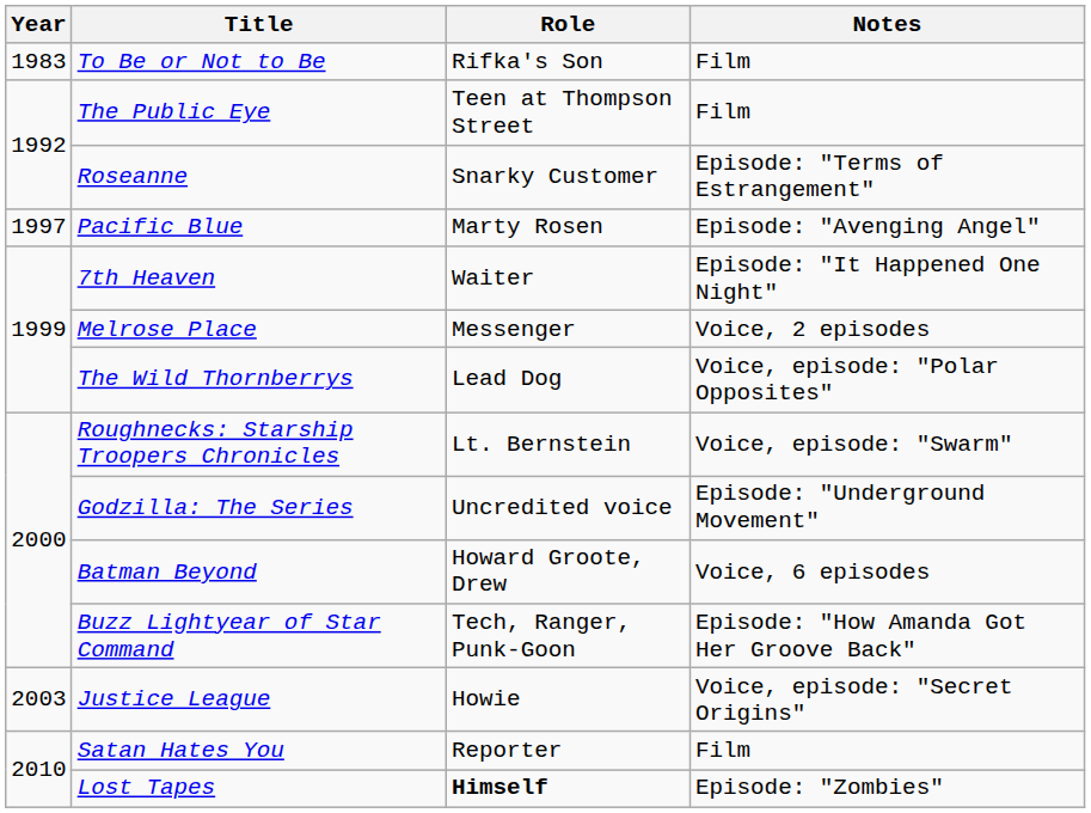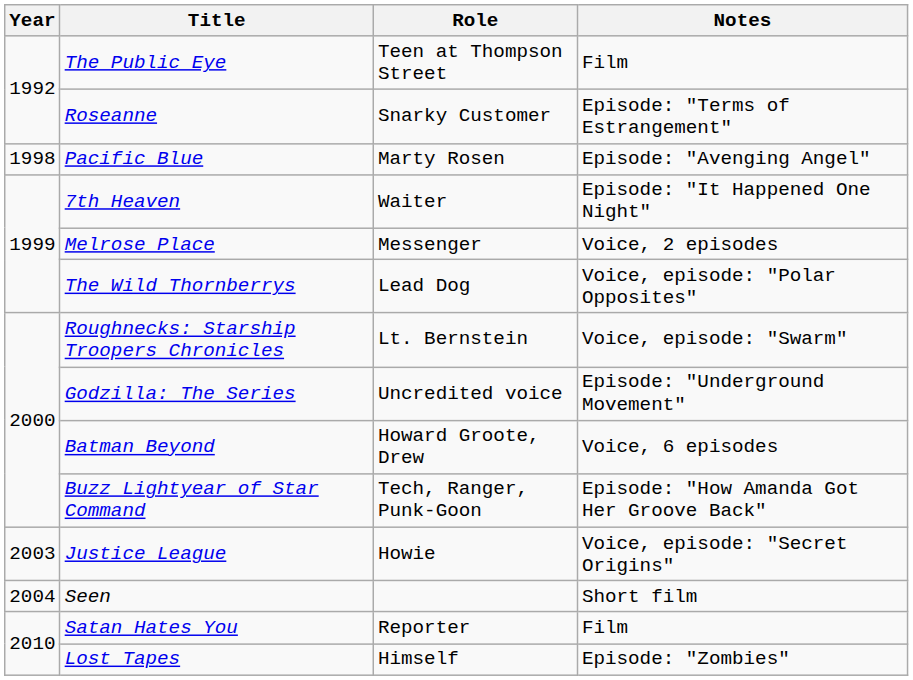 <table class="wikitable">
 <tr>
 <th>Year</th>
 <th>Title</th>
 <th>Role</th>
 <th>Notes</th>
-</tr>
-<tr>
-<td>1983</td>
-<td><em><a href='#'>To Be or Not to Be</a></em></td>
-<td>Rifka's Son</td>
-<td>Film</td>
 </tr>
 <tr>
 <td rowspan="2">1992</td>
 <td><em><a href='#'>The Public Eye</a></em></td>
 <td>Teen at Thompson Street</td>
 <td>Film</td>
 </tr>
 <tr>
 <td><em><a href='#'>Roseanne</a></em></td>
 <td>Snarky Customer</td>
 <td>Episode: "Terms of Estrangement"</td>
 </tr>
 <tr>
-<td>1997</td>
+<td>1998</td>
 <td><em><a href='#'>Pacific Blue</a></em></td>
 <td>Marty Rosen</td>
 <td>Episode: "Avenging Angel"</td>
 </tr>
 <tr>
 <td rowspan="3">1999</td>
 <td><em><a href='#'>7th Heaven</a></em></td>
 <td>Waiter</td>
 <td>Episode: "It Happened One Night"</td>
 </tr>
 <tr>
 <td><em><a href='#'>Melrose Place</a></em></td>
 <td>Messenger</td>
 <td>Voice, 2 episodes</td>
 </tr>
 <tr>
 <td><em><a href='#'>The Wild Thornberrys</a></em></td>
 <td>Lead Dog</td>
 <td>Voice, episode: "Polar Opposites"</td>
 </tr>
 <tr>
 <td rowspan="4">2000</td>
 <td><em><a href='#'>Roughnecks: Starship Troopers Chronicles</a></em></td>
 <td>Lt. Bernstein</td>
 <td>Voice, episode: "Swarm"</td>
 </tr>
 <tr>
 <td><em><a href='#'>Godzilla: The Series</a></em></td>
 <td>Uncredited voice</td>
 <td>Episode: "Underground Movement"</td>
 </tr>
 <tr>
 <td><em><a href='#'>Batman Beyond</a></em></td>
 <td>Howard Groote, Drew</td>
 <td>Voice, 6 episodes</td>
 </tr>
 <tr>
 <td><em><a href='#'>Buzz Lightyear of Star Command</a></em></td>
 <td>Tech, Ranger, Punk-Goon</td>
 <td>Episode: "How Amanda Got Her Groove Back"</td>
 </tr>
 <tr>
 <td>2003</td>
 <td><em><a href='#'>Justice League</a></em></td>
 <td>Howie</td>
 <td>Voice, episode: "Secret Origins"</td>
 </tr>
 <tr>
+<td>2004</td>
+<td><em>Seen</em></td>
+<td></td>
+<td>Short film</td>
+</tr>
+<tr>
 <td rowspan="2">2010</td>
 <td><em><a href='#'>Satan Hates You</a></em></td>
 <td>Reporter</td>
 <td>Film</td>
 </tr>
 <tr>
 <td><em><a href='#'>Lost Tapes</a></em></td>
-<td><strong>Himself</strong></td>
+<td>Himself</td>
 <td>Episode: "Zombies"</td>
 </tr>
 </table>
